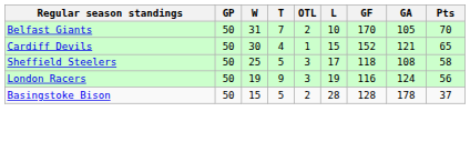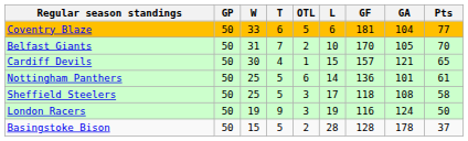 <table class="wikitable">
 <tr>
 <th width="40%">Regular season standings</th>
 <th width="5%">GP</th>
 <th width="5%">W</th>
 <th width="5%">T</th>
 <th width="5%">OTL</th>
 <th width="5%">L</th>
 <th width="7.5%">GF</th>
 <th width="7.5%">GA</th>
 <th width="7.5%">Pts</th>
+</tr>
+<tr align=center bgcolor="#FFBF00">
+<td align=left><a href='#'>Coventry Blaze</a></td>
+<td>50</td>
+<td>33</td>
+<td>6</td>
+<td>5</td>
+<td>6</td>
+<td>181</td>
+<td>104</td>
+<td>77</td>
 </tr>
 <tr align=center bgcolor="#CCFFCC">
 <td align=left><a href='#'>Belfast Giants</a></td>
 <td>50</td>
 <td>31</td>
 <td>7</td>
 <td>2</td>
 <td>10</td>
 <td>170</td>
 <td>105</td>
 <td>70</td>
 </tr>
 <tr align=center bgcolor="#CCFFCC">
 <td align=left><a href='#'>Cardiff Devils</a></td>
 <td>50</td>
 <td>30</td>
 <td>4</td>
 <td>1</td>
 <td>15</td>
-<td>152</td>
+<td>157</td>
 <td>121</td>
 <td>65</td>
+</tr>
+<tr align=center bgcolor="#CCFFCC">
+<td align=left><a href='#'>Nottingham Panthers</a></td>
+<td>50</td>
+<td>25</td>
+<td>5</td>
+<td>6</td>
+<td>14</td>
+<td>136</td>
+<td>101</td>
+<td>61</td>
 </tr>
 <tr align=center bgcolor="#CCFFCC">
 <td align=left><a href='#'>Sheffield Steelers</a></td>
 <td>50</td>
 <td>25</td>
 <td>5</td>
 <td>3</td>
 <td>17</td>
 <td>118</td>
 <td>108</td>
 <td>58</td>
 </tr>
 <tr align=center bgcolor="#CCFFCC">
 <td align=left><a href='#'>London Racers</a></td>
 <td>50</td>
 <td>19</td>
 <td>9</td>
 <td>3</td>
 <td>19</td>
 <td>116</td>
 <td>124</td>
-<td>56</td>
+<td>50</td>
 </tr>
 <tr align=center>
 <td align=left><a href='#'>Basingstoke Bison</a></td>
 <td>50</td>
 <td>15</td>
 <td>5</td>
 <td>2</td>
 <td>28</td>
 <td>128</td>
 <td>178</td>
 <td>37</td>
 </tr>
 </table>
